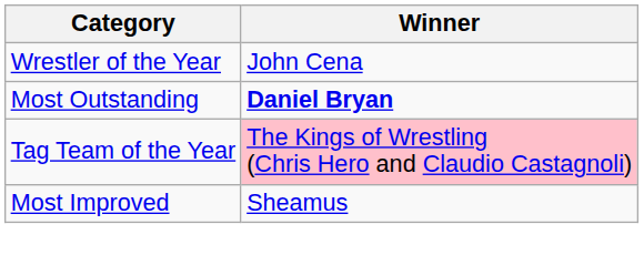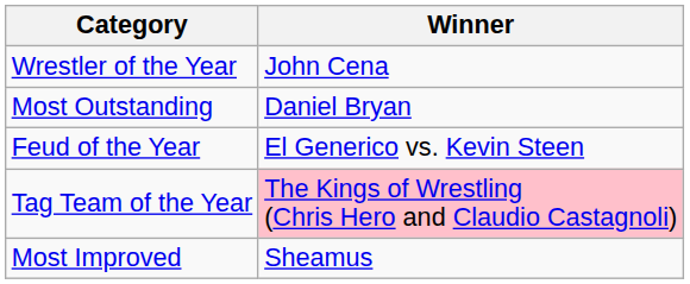 <table class="wikitable">
 <tr>
 <th>Category</th>
 <th>Winner</th>
 </tr>
 <tr>
 <td><a href='#'>Wrestler of the Year</a></td>
 <td><a href='#'>John Cena</a></td>
 </tr>
 <tr>
 <td><a href='#'>Most Outstanding</a></td>
-<td><strong><a href='#'>Daniel Bryan</a></strong></td>
+<td><a href='#'>Daniel Bryan</a></td>
+</tr>
+<tr>
+<td><a href='#'>Feud of the Year</a></td>
+<td><a href='#'>El Generico</a> vs. <a href='#'>Kevin Steen</a></td>
 </tr>
 <tr>
 <td><a href='#'>Tag Team of the Year</a></td>
 <td style="background: pink;"><a href='#'>The Kings of Wrestling</a><br>(<a href='#'>Chris Hero</a> and <a href='#'>Claudio Castagnoli</a>)</td>
 </tr>
 <tr>
 <td><a href='#'>Most Improved</a></td>
 <td><a href='#'>Sheamus</a></td>
 </tr>
 </table>
